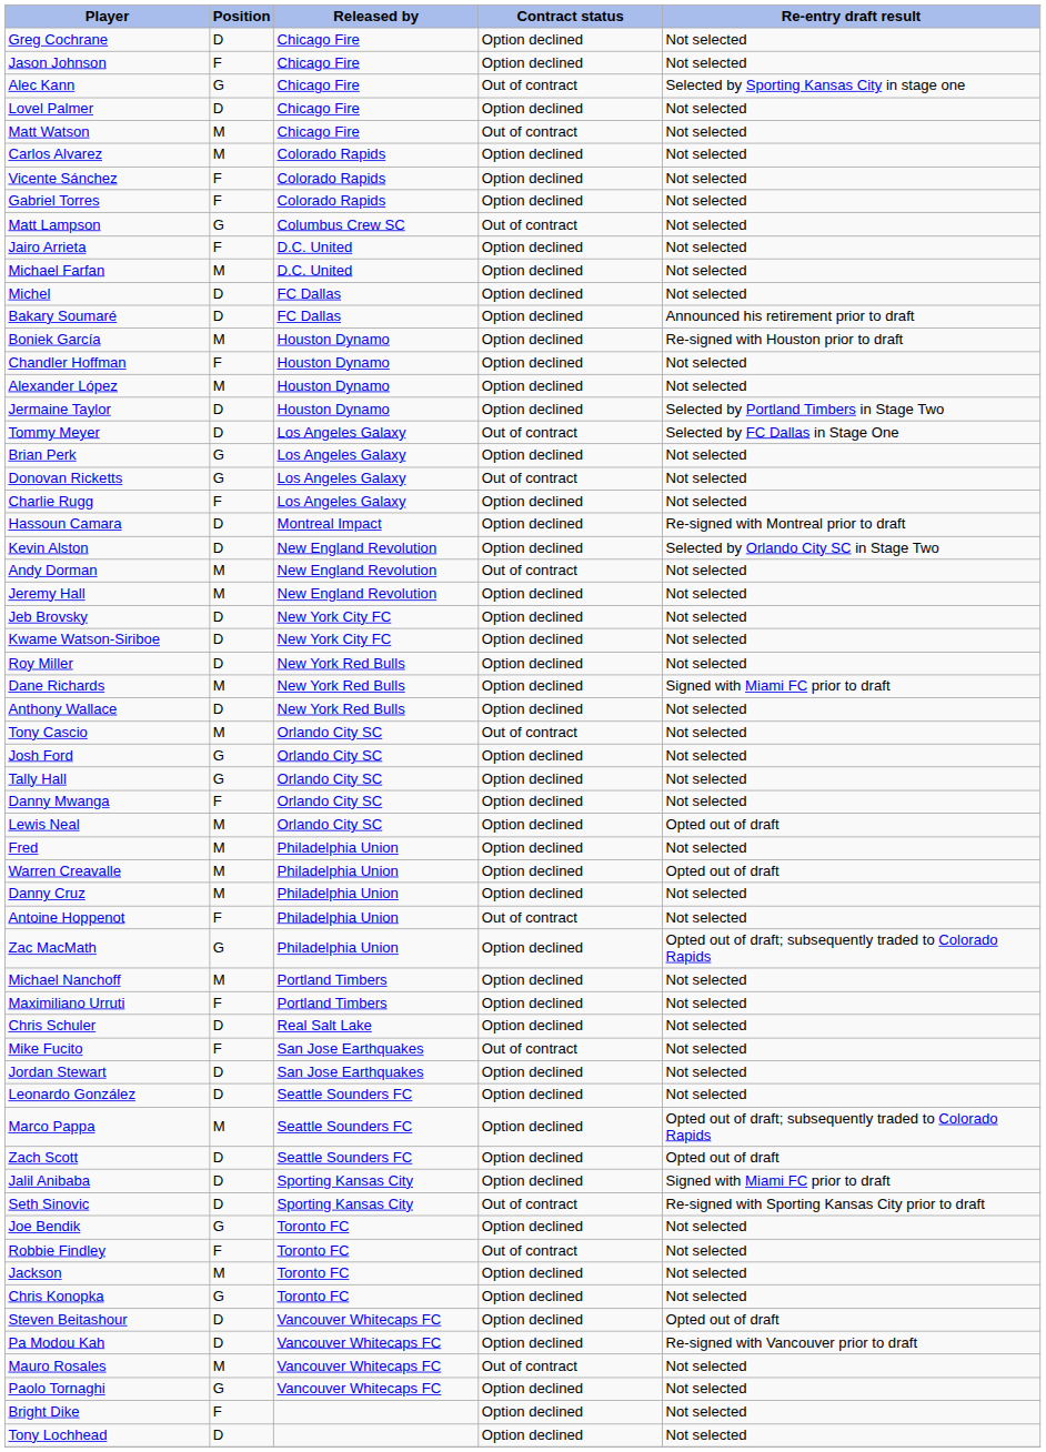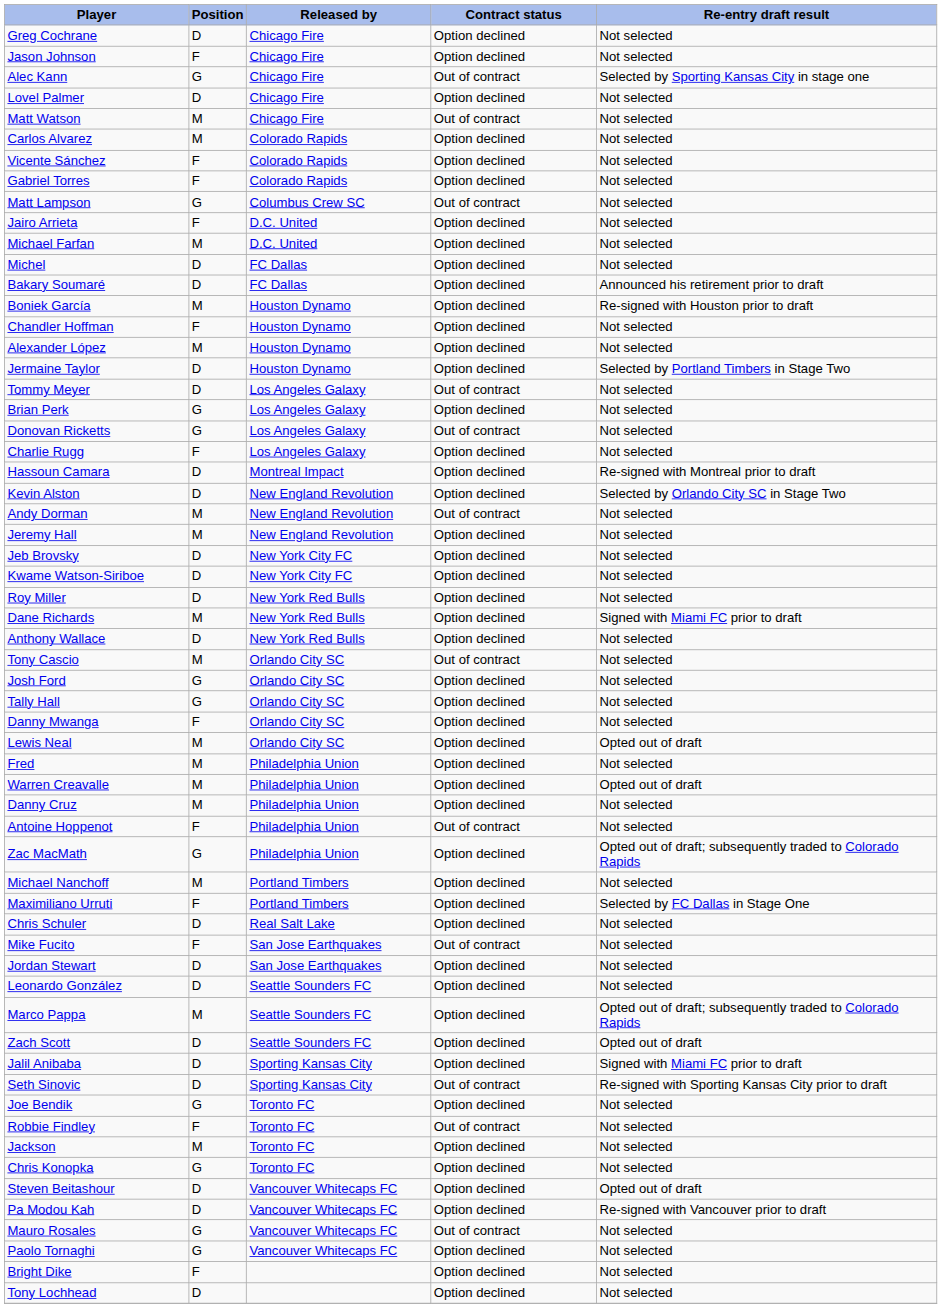 <table class="wikitable sortable" style="width:90%">
 <tr>
 <th style="background:#A8BDEC;" width=20%>Player</th>
 <th width=5% style="background:#A8BDEC;">Position</th>
 <th width=20% style="background:#A8BDEC;">Released by</th>
 <th width=18% style="background:#A8BDEC;">Contract status</th>
 <th width=40% style="background:#A8BDEC;">Re-entry draft result</th>
 </tr>
 <tr>
 <td><a href='#'>Greg Cochrane</a></td>
 <td>D</td>
 <td><a href='#'>Chicago Fire</a></td>
 <td>Option declined</td>
 <td>Not selected</td>
 </tr>
 <tr>
 <td><a href='#'>Jason Johnson</a></td>
 <td>F</td>
 <td><a href='#'>Chicago Fire</a></td>
 <td>Option declined</td>
 <td>Not selected</td>
 </tr>
 <tr>
 <td><a href='#'>Alec Kann</a></td>
 <td>G</td>
 <td><a href='#'>Chicago Fire</a></td>
 <td>Out of contract</td>
 <td>Selected by <a href='#'>Sporting Kansas City</a> in stage one</td>
 </tr>
 <tr>
 <td><a href='#'>Lovel Palmer</a></td>
 <td>D</td>
 <td><a href='#'>Chicago Fire</a></td>
 <td>Option declined</td>
 <td>Not selected</td>
 </tr>
 <tr>
 <td><a href='#'>Matt Watson</a></td>
 <td>M</td>
 <td><a href='#'>Chicago Fire</a></td>
 <td>Out of contract</td>
 <td>Not selected</td>
 </tr>
 <tr>
 <td><a href='#'>Carlos Alvarez</a></td>
 <td>M</td>
 <td><a href='#'>Colorado Rapids</a></td>
 <td>Option declined</td>
 <td>Not selected</td>
 </tr>
 <tr>
 <td><a href='#'>Vicente Sánchez</a></td>
 <td>F</td>
 <td><a href='#'>Colorado Rapids</a></td>
 <td>Option declined</td>
 <td>Not selected</td>
 </tr>
 <tr>
 <td><a href='#'>Gabriel Torres</a></td>
 <td>F</td>
 <td><a href='#'>Colorado Rapids</a></td>
 <td>Option declined</td>
 <td>Not selected</td>
 </tr>
 <tr>
 <td><a href='#'>Matt Lampson</a></td>
 <td>G</td>
 <td><a href='#'>Columbus Crew SC</a></td>
 <td>Out of contract</td>
 <td>Not selected</td>
 </tr>
 <tr>
 <td><a href='#'>Jairo Arrieta</a></td>
 <td>F</td>
 <td><a href='#'>D.C. United</a></td>
 <td>Option declined</td>
 <td>Not selected</td>
 </tr>
 <tr>
 <td><a href='#'>Michael Farfan</a></td>
 <td>M</td>
 <td><a href='#'>D.C. United</a></td>
 <td>Option declined</td>
 <td>Not selected</td>
 </tr>
 <tr>
 <td><a href='#'>Michel</a></td>
 <td>D</td>
 <td><a href='#'>FC Dallas</a></td>
 <td>Option declined</td>
 <td>Not selected</td>
 </tr>
 <tr>
 <td><a href='#'>Bakary Soumaré</a></td>
 <td>D</td>
 <td><a href='#'>FC Dallas</a></td>
 <td>Option declined</td>
 <td>Announced his retirement prior to draft</td>
 </tr>
 <tr>
 <td><a href='#'>Boniek García</a></td>
 <td>M</td>
 <td><a href='#'>Houston Dynamo</a></td>
 <td>Option declined</td>
 <td>Re-signed with Houston prior to draft</td>
 </tr>
 <tr>
 <td><a href='#'>Chandler Hoffman</a></td>
 <td>F</td>
 <td><a href='#'>Houston Dynamo</a></td>
 <td>Option declined</td>
 <td>Not selected</td>
 </tr>
 <tr>
 <td><a href='#'>Alexander López</a></td>
 <td>M</td>
 <td><a href='#'>Houston Dynamo</a></td>
 <td>Option declined</td>
 <td>Not selected</td>
 </tr>
 <tr>
 <td><a href='#'>Jermaine Taylor</a></td>
 <td>D</td>
 <td><a href='#'>Houston Dynamo</a></td>
 <td>Option declined</td>
 <td>Selected by <a href='#'>Portland Timbers</a> in Stage Two</td>
 </tr>
 <tr>
 <td><a href='#'>Tommy Meyer</a></td>
 <td>D</td>
 <td><a href='#'>Los Angeles Galaxy</a></td>
 <td>Out of contract</td>
-<td>Selected by <a href='#'>FC Dallas</a> in Stage One</td>
+<td>Not selected</td>
 </tr>
 <tr>
 <td><a href='#'>Brian Perk</a></td>
 <td>G</td>
 <td><a href='#'>Los Angeles Galaxy</a></td>
 <td>Option declined</td>
 <td>Not selected</td>
 </tr>
 <tr>
 <td><a href='#'>Donovan Ricketts</a></td>
 <td>G</td>
 <td><a href='#'>Los Angeles Galaxy</a></td>
 <td>Out of contract</td>
 <td>Not selected</td>
 </tr>
 <tr>
 <td><a href='#'>Charlie Rugg</a></td>
 <td>F</td>
 <td><a href='#'>Los Angeles Galaxy</a></td>
 <td>Option declined</td>
 <td>Not selected</td>
 </tr>
 <tr>
 <td><a href='#'>Hassoun Camara</a></td>
 <td>D</td>
 <td><a href='#'>Montreal Impact</a></td>
 <td>Option declined</td>
 <td>Re-signed with Montreal prior to draft</td>
 </tr>
 <tr>
 <td><a href='#'>Kevin Alston</a></td>
 <td>D</td>
 <td><a href='#'>New England Revolution</a></td>
 <td>Option declined</td>
 <td>Selected by <a href='#'>Orlando City SC</a> in Stage Two</td>
 </tr>
 <tr>
 <td><a href='#'>Andy Dorman</a></td>
 <td>M</td>
 <td><a href='#'>New England Revolution</a></td>
 <td>Out of contract</td>
 <td>Not selected</td>
 </tr>
 <tr>
 <td><a href='#'>Jeremy Hall</a></td>
 <td>M</td>
 <td><a href='#'>New England Revolution</a></td>
 <td>Option declined</td>
 <td>Not selected</td>
 </tr>
 <tr>
 <td><a href='#'>Jeb Brovsky</a></td>
 <td>D</td>
 <td><a href='#'>New York City FC</a></td>
 <td>Option declined</td>
 <td>Not selected</td>
 </tr>
 <tr>
 <td><a href='#'>Kwame Watson-Siriboe</a></td>
 <td>D</td>
 <td><a href='#'>New York City FC</a></td>
 <td>Option declined</td>
 <td>Not selected</td>
 </tr>
 <tr>
 <td><a href='#'>Roy Miller</a></td>
 <td>D</td>
 <td><a href='#'>New York Red Bulls</a></td>
 <td>Option declined</td>
 <td>Not selected</td>
 </tr>
 <tr>
 <td><a href='#'>Dane Richards</a></td>
 <td>M</td>
 <td><a href='#'>New York Red Bulls</a></td>
 <td>Option declined</td>
 <td>Signed with <a href='#'>Miami FC</a> prior to draft</td>
 </tr>
 <tr>
 <td><a href='#'>Anthony Wallace</a></td>
 <td>D</td>
 <td><a href='#'>New York Red Bulls</a></td>
 <td>Option declined</td>
 <td>Not selected</td>
 </tr>
 <tr>
 <td><a href='#'>Tony Cascio</a></td>
 <td>M</td>
 <td><a href='#'>Orlando City SC</a></td>
 <td>Out of contract</td>
 <td>Not selected</td>
 </tr>
 <tr>
 <td><a href='#'>Josh Ford</a></td>
 <td>G</td>
 <td><a href='#'>Orlando City SC</a></td>
 <td>Option declined</td>
 <td>Not selected</td>
 </tr>
 <tr>
 <td><a href='#'>Tally Hall</a></td>
 <td>G</td>
 <td><a href='#'>Orlando City SC</a></td>
 <td>Option declined</td>
 <td>Not selected</td>
 </tr>
 <tr>
 <td><a href='#'>Danny Mwanga</a></td>
 <td>F</td>
 <td><a href='#'>Orlando City SC</a></td>
 <td>Option declined</td>
 <td>Not selected</td>
 </tr>
 <tr>
 <td><a href='#'>Lewis Neal</a></td>
 <td>M</td>
 <td><a href='#'>Orlando City SC</a></td>
 <td>Option declined</td>
 <td>Opted out of draft</td>
 </tr>
 <tr>
 <td><a href='#'>Fred</a></td>
 <td>M</td>
 <td><a href='#'>Philadelphia Union</a></td>
 <td>Option declined</td>
 <td>Not selected</td>
 </tr>
 <tr>
 <td><a href='#'>Warren Creavalle</a></td>
 <td>M</td>
 <td><a href='#'>Philadelphia Union</a></td>
 <td>Option declined</td>
 <td>Opted out of draft</td>
 </tr>
 <tr>
 <td><a href='#'>Danny Cruz</a></td>
 <td>M</td>
 <td><a href='#'>Philadelphia Union</a></td>
 <td>Option declined</td>
 <td>Not selected</td>
 </tr>
 <tr>
 <td><a href='#'>Antoine Hoppenot</a></td>
 <td>F</td>
 <td><a href='#'>Philadelphia Union</a></td>
 <td>Out of contract</td>
 <td>Not selected</td>
 </tr>
 <tr>
 <td><a href='#'>Zac MacMath</a></td>
 <td>G</td>
 <td><a href='#'>Philadelphia Union</a></td>
 <td>Option declined</td>
 <td>Opted out of draft; subsequently traded to <a href='#'>Colorado Rapids</a></td>
 </tr>
 <tr>
 <td><a href='#'>Michael Nanchoff</a></td>
 <td>M</td>
 <td><a href='#'>Portland Timbers</a></td>
 <td>Option declined</td>
 <td>Not selected</td>
 </tr>
 <tr>
 <td><a href='#'>Maximiliano Urruti</a></td>
 <td>F</td>
 <td><a href='#'>Portland Timbers</a></td>
 <td>Option declined</td>
-<td>Not selected</td>
+<td>Selected by <a href='#'>FC Dallas</a> in Stage One</td>
 </tr>
 <tr>
 <td><a href='#'>Chris Schuler</a></td>
 <td>D</td>
 <td><a href='#'>Real Salt Lake</a></td>
 <td>Option declined</td>
 <td>Not selected</td>
 </tr>
 <tr>
 <td><a href='#'>Mike Fucito</a></td>
 <td>F</td>
 <td><a href='#'>San Jose Earthquakes</a></td>
 <td>Out of contract</td>
 <td>Not selected</td>
 </tr>
 <tr>
 <td><a href='#'>Jordan Stewart</a></td>
 <td>D</td>
 <td><a href='#'>San Jose Earthquakes</a></td>
 <td>Option declined</td>
 <td>Not selected</td>
 </tr>
 <tr>
 <td><a href='#'>Leonardo González</a></td>
 <td>D</td>
 <td><a href='#'>Seattle Sounders FC</a></td>
 <td>Option declined</td>
 <td>Not selected</td>
 </tr>
 <tr>
 <td><a href='#'>Marco Pappa</a></td>
 <td>M</td>
 <td><a href='#'>Seattle Sounders FC</a></td>
 <td>Option declined</td>
 <td>Opted out of draft; subsequently traded to <a href='#'>Colorado Rapids</a></td>
 </tr>
 <tr>
 <td><a href='#'>Zach Scott</a></td>
 <td>D</td>
 <td><a href='#'>Seattle Sounders FC</a></td>
 <td>Option declined</td>
 <td>Opted out of draft</td>
 </tr>
 <tr>
 <td><a href='#'>Jalil Anibaba</a></td>
 <td>D</td>
 <td><a href='#'>Sporting Kansas City</a></td>
 <td>Option declined</td>
 <td>Signed with <a href='#'>Miami FC</a> prior to draft</td>
 </tr>
 <tr>
 <td><a href='#'>Seth Sinovic</a></td>
 <td>D</td>
 <td><a href='#'>Sporting Kansas City</a></td>
 <td>Out of contract</td>
 <td>Re-signed with Sporting Kansas City prior to draft</td>
 </tr>
 <tr>
 <td><a href='#'>Joe Bendik</a></td>
 <td>G</td>
 <td><a href='#'>Toronto FC</a></td>
 <td>Option declined</td>
 <td>Not selected</td>
 </tr>
 <tr>
 <td><a href='#'>Robbie Findley</a></td>
 <td>F</td>
 <td><a href='#'>Toronto FC</a></td>
 <td>Out of contract</td>
 <td>Not selected</td>
 </tr>
 <tr>
 <td><a href='#'>Jackson</a></td>
 <td>M</td>
 <td><a href='#'>Toronto FC</a></td>
 <td>Option declined</td>
 <td>Not selected</td>
 </tr>
 <tr>
 <td><a href='#'>Chris Konopka</a></td>
 <td>G</td>
 <td><a href='#'>Toronto FC</a></td>
 <td>Option declined</td>
 <td>Not selected</td>
 </tr>
 <tr>
 <td><a href='#'>Steven Beitashour</a></td>
 <td>D</td>
 <td><a href='#'>Vancouver Whitecaps FC</a></td>
 <td>Option declined</td>
 <td>Opted out of draft</td>
 </tr>
 <tr>
 <td><a href='#'>Pa Modou Kah</a></td>
 <td>D</td>
 <td><a href='#'>Vancouver Whitecaps FC</a></td>
 <td>Option declined</td>
 <td>Re-signed with Vancouver prior to draft</td>
 </tr>
 <tr>
 <td><a href='#'>Mauro Rosales</a></td>
-<td>M</td>
+<td>G</td>
 <td><a href='#'>Vancouver Whitecaps FC</a></td>
 <td>Out of contract</td>
 <td>Not selected</td>
 </tr>
 <tr>
 <td><a href='#'>Paolo Tornaghi</a></td>
 <td>G</td>
 <td><a href='#'>Vancouver Whitecaps FC</a></td>
 <td>Option declined</td>
 <td>Not selected</td>
 </tr>
 <tr>
 <td><a href='#'>Bright Dike</a></td>
 <td>F</td>
 <td></td>
 <td>Option declined</td>
 <td>Not selected</td>
 </tr>
 <tr>
 <td><a href='#'>Tony Lochhead</a></td>
 <td>D</td>
 <td></td>
 <td>Option declined</td>
 <td>Not selected</td>
 </tr>
 <tr>
 </tr>
 </table>
